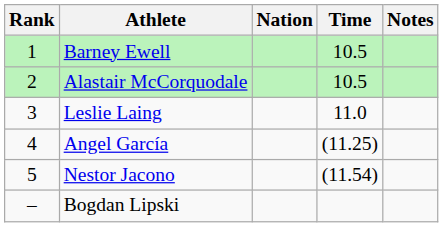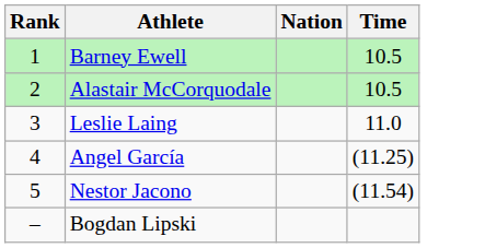 <table class="wikitable sortable" style="text-align:center">
 <tr>
 <th>Rank</th>
 <th>Athlete</th>
 <th>Nation</th>
 <th>Time</th>
-<th>Notes</th>
 </tr>
 <tr bgcolor=#bbf3bb>
 <td>1</td>
 <td align=left><a href='#'>Barney Ewell</a></td>
 <td align=left></td>
 <td>10.5</td>
-<td></td>
 </tr>
 <tr bgcolor=#bbf3bb>
 <td>2</td>
 <td align=left><a href='#'>Alastair McCorquodale</a></td>
 <td align=left></td>
 <td>10.5</td>
-<td></td>
 </tr>
 <tr>
 <td>3</td>
 <td align=left><a href='#'>Leslie Laing</a></td>
 <td align=left></td>
 <td>11.0</td>
-<td></td>
 </tr>
 <tr>
 <td>4</td>
 <td align=left><a href='#'>Angel García</a></td>
 <td align=left></td>
 <td>(11.25)</td>
-<td></td>
 </tr>
 <tr>
 <td>5</td>
 <td align=left><a href='#'>Nestor Jacono</a></td>
 <td align=left></td>
 <td>(11.54)</td>
-<td></td>
 </tr>
 <tr>
 <td data-sort-value=6>–</td>
 <td align=left data-sort-value="Lipski, Bogdan">Bogdan Lipski</td>
 <td align=left></td>
 <td></td>
-<td></td>
 </tr>
 </table>
